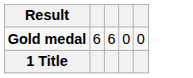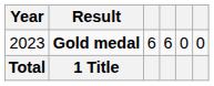 <table class="wikitable" style="text-align: center;">
 <tr>
+<th>Year</th>
 <th>Result</th>
 <th></th>
 <th></th>
 <th></th>
 <th></th>
 </tr>
 <tr>
+<td> 2023</td>
 <td><strong> Gold medal</strong></td>
 <td>6</td>
 <td>6</td>
 <td>0</td>
 <td>0</td>
 </tr>
 <tr>
+<th>Total</th>
 <th>1 Title</th>
 <th></th>
 <th></th>
 <th></th>
 <th></th>
 </tr>
 </table>
